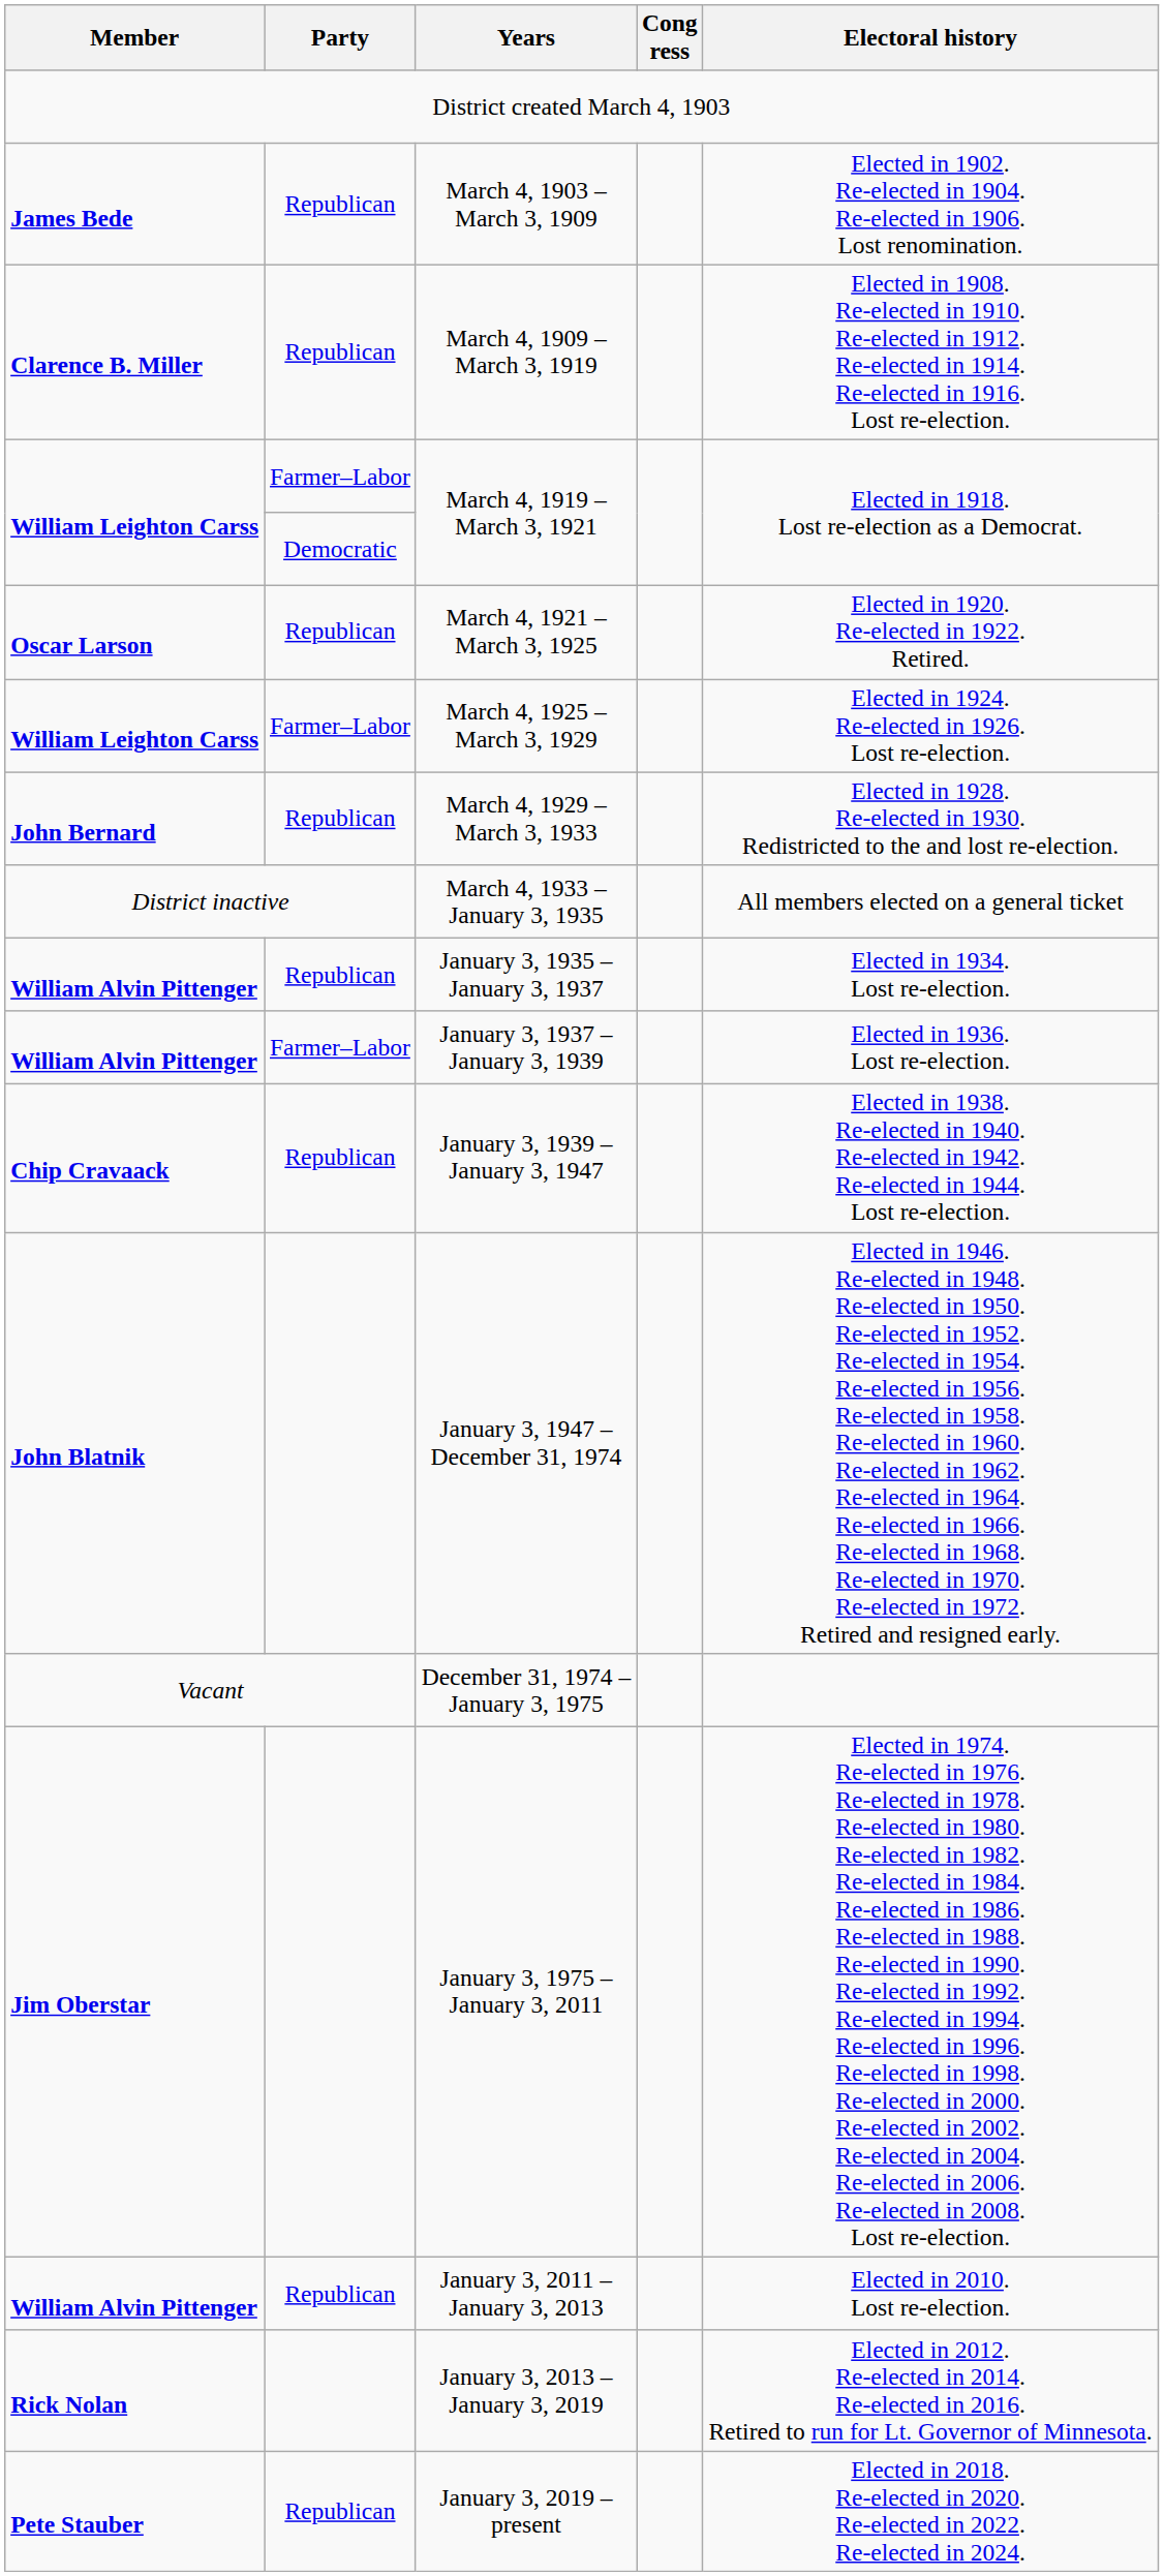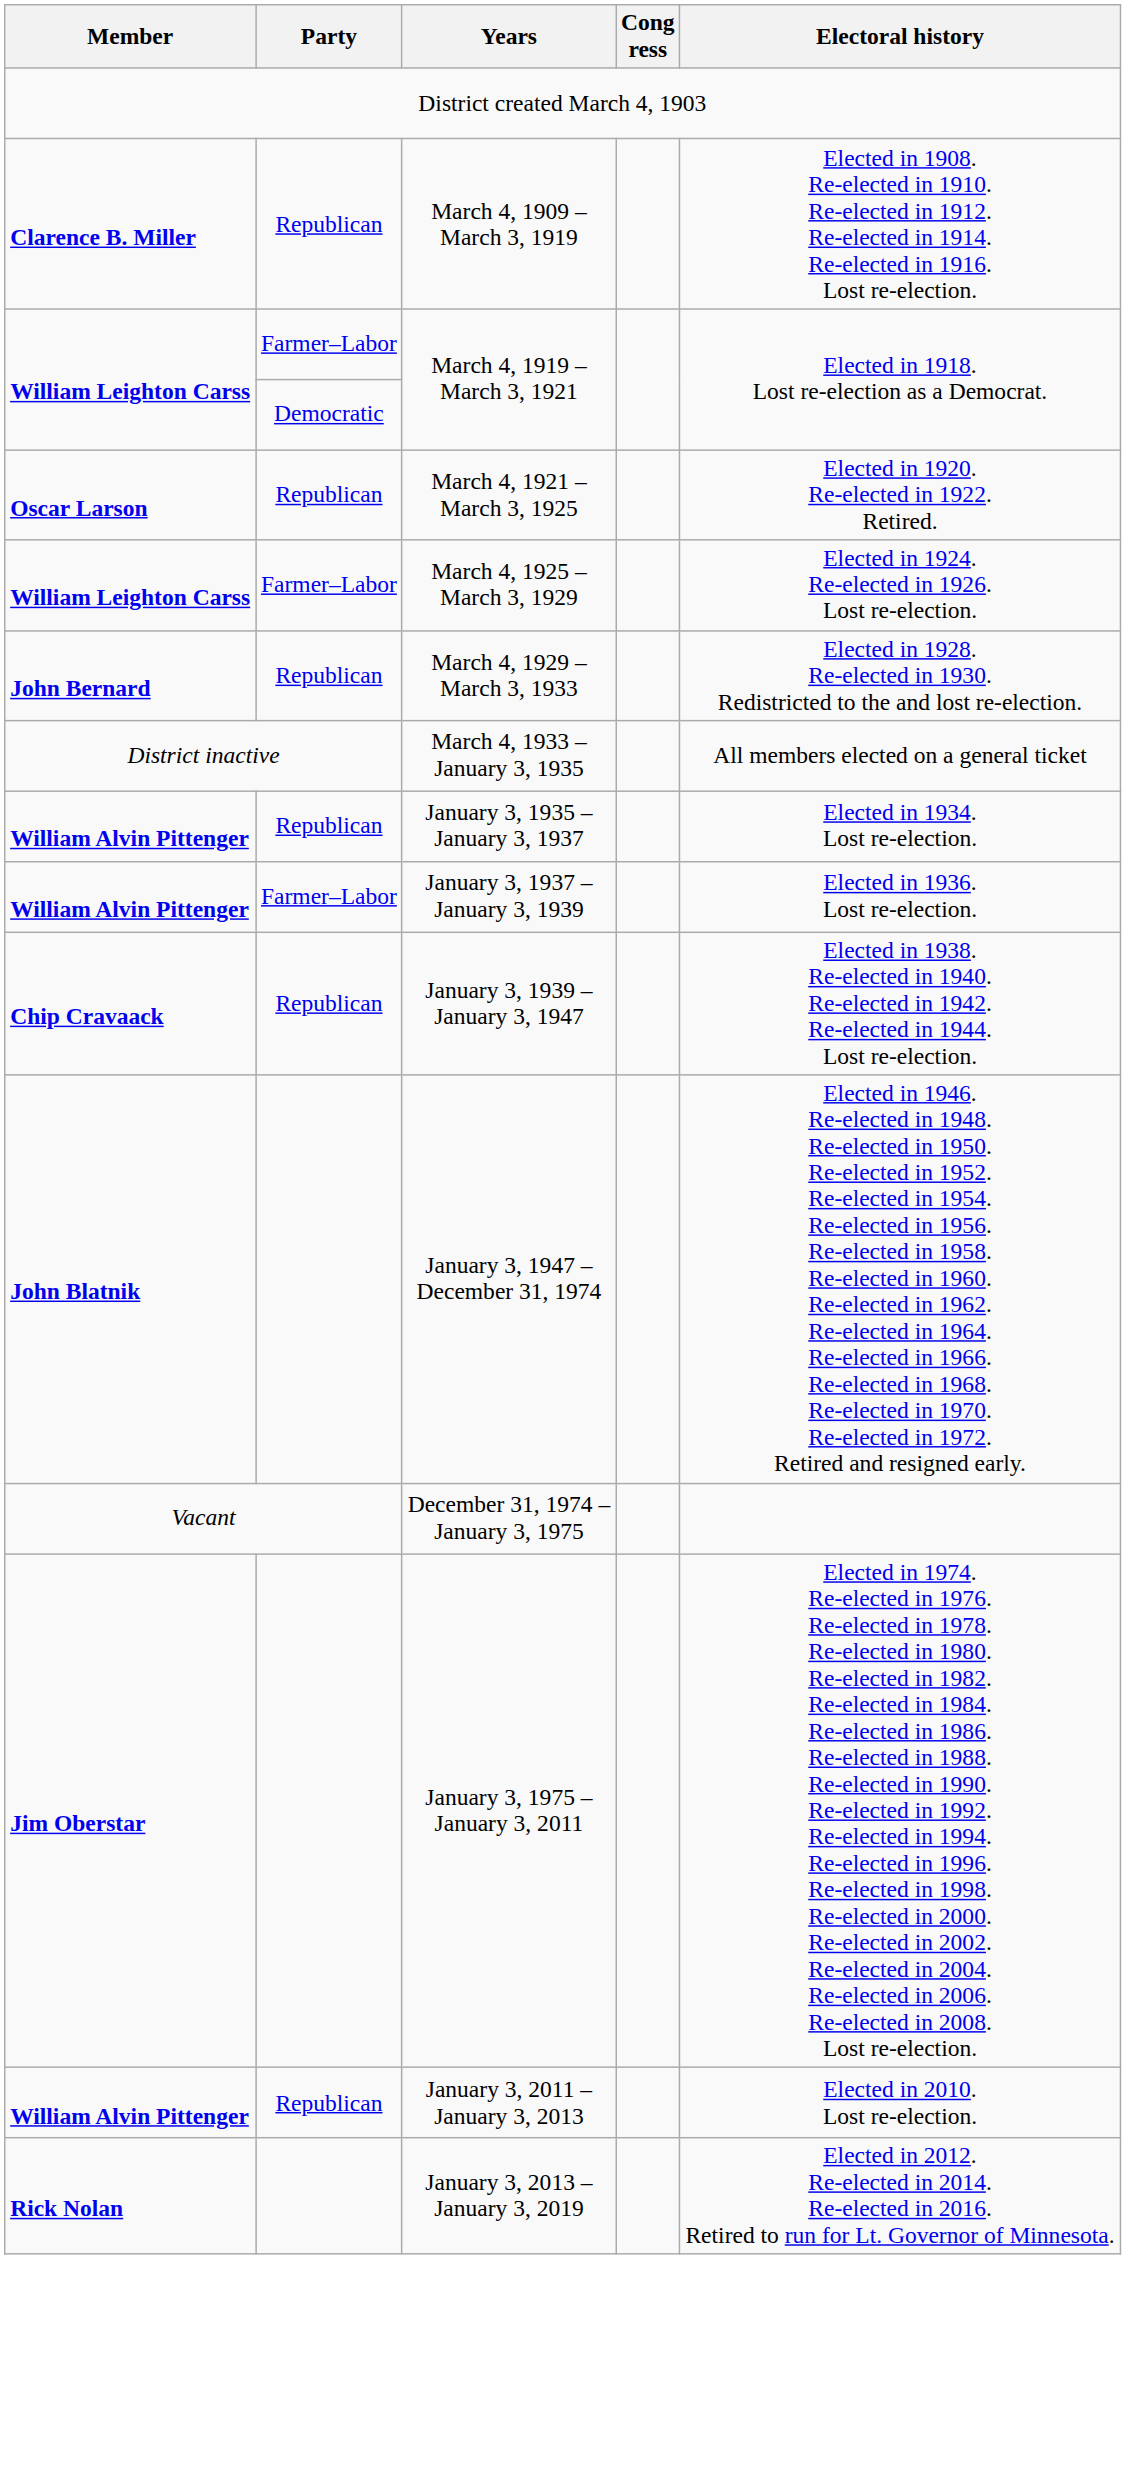 <table class=wikitable style="text-align:center">
 <tr>
 <th>Member</th>
 <th>Party</th>
 <th>Years</th>
 <th>Cong<br>ress</th>
 <th>Electoral history</th>
 </tr>
 <tr style="height:3em">
 <td colspan=5>District created March 4, 1903</td>
-</tr>
-<tr style="height:3em">
-<td align=left><br><strong><a href='#'>James Bede</a></strong><br></td>
-<td><a href='#'>Republican</a></td>
-<td nowrap>March 4, 1903 –<br>March 3, 1909</td>
-<td></td>
-<td><a href='#'>Elected in 1902</a>.<br><a href='#'>Re-elected in 1904</a>.<br><a href='#'>Re-elected in 1906</a>.<br>Lost renomination.</td>
 </tr>
 <tr style="height:3em">
 <td align=left><br><strong><a href='#'>Clarence B. Miller</a></strong><br></td>
 <td><a href='#'>Republican</a></td>
 <td nowrap>March 4, 1909 –<br>March 3, 1919</td>
 <td></td>
 <td><a href='#'>Elected in 1908</a>.<br><a href='#'>Re-elected in 1910</a>.<br><a href='#'>Re-elected in 1912</a>.<br><a href='#'>Re-elected in 1914</a>.<br><a href='#'>Re-elected in 1916</a>.<br>Lost re-election.</td>
 </tr>
 <tr style="height:3em">
 <td rowspan=2 align=left><br><strong><a href='#'>William Leighton Carss</a></strong><br></td>
 <td><a href='#'>Farmer–Labor</a></td>
 <td rowspan=2 nowrap>March 4, 1919 –<br>March 3, 1921</td>
 <td rowspan=2></td>
 <td rowspan=2><a href='#'>Elected in 1918</a>.<br>Lost re-election as a Democrat.</td>
 </tr>
 <tr style="height:3em">
 <td><a href='#'>Democratic</a></td>
 </tr>
 <tr style="height:3em">
 <td align=left><br><strong><a href='#'>Oscar Larson</a></strong><br></td>
 <td><a href='#'>Republican</a></td>
 <td nowrap>March 4, 1921 –<br>March 3, 1925</td>
 <td></td>
 <td><a href='#'>Elected in 1920</a>.<br><a href='#'>Re-elected in 1922</a>.<br>Retired.</td>
 </tr>
 <tr style="height:3em">
 <td align=left><br><strong><a href='#'>William Leighton Carss</a></strong><br></td>
 <td><a href='#'>Farmer–Labor</a></td>
 <td nowrap>March 4, 1925 –<br>March 3, 1929</td>
 <td></td>
 <td><a href='#'>Elected in 1924</a>.<br><a href='#'>Re-elected in 1926</a>.<br>Lost re-election.</td>
 </tr>
 <tr style="height:3em">
 <td align=left><br><strong><a href='#'>John Bernard</a></strong><br></td>
 <td><a href='#'>Republican</a></td>
 <td nowrap>March 4, 1929 –<br>March 3, 1933</td>
 <td></td>
 <td><a href='#'>Elected in 1928</a>.<br><a href='#'>Re-elected in 1930</a>.<br>Redistricted to the  and lost re-election.</td>
 </tr>
 <tr style="height:3em">
 <td colspan=2><em>District inactive</em></td>
 <td nowrap>March 4, 1933 –<br>January 3, 1935</td>
 <td></td>
 <td>All members elected  on a general ticket</td>
 </tr>
 <tr style="height:3em">
 <td align=left><br><strong><a href='#'>William Alvin Pittenger</a></strong><br></td>
 <td><a href='#'>Republican</a></td>
 <td nowrap>January 3, 1935 –<br>January 3, 1937</td>
 <td></td>
 <td><a href='#'>Elected in 1934</a>.<br>Lost re-election.</td>
 </tr>
 <tr style="height:3em">
 <td align=left><br><strong><a href='#'>William Alvin Pittenger</a></strong><br></td>
 <td><a href='#'>Farmer–Labor</a></td>
 <td nowrap>January 3, 1937 –<br>January 3, 1939</td>
 <td></td>
 <td><a href='#'>Elected in 1936</a>.<br>Lost re-election.</td>
 </tr>
 <tr style="height:3em">
 <td align=left><br><strong><a href='#'>Chip Cravaack</a></strong><br></td>
 <td><a href='#'>Republican</a></td>
 <td nowrap>January 3, 1939 –<br>January 3, 1947</td>
 <td></td>
 <td><a href='#'>Elected in 1938</a>.<br><a href='#'>Re-elected in 1940</a>.<br><a href='#'>Re-elected in 1942</a>.<br><a href='#'>Re-elected in 1944</a>.<br>Lost re-election.</td>
 </tr>
 <tr style="height:3em">
 <td align=left><br><strong><a href='#'>John Blatnik</a></strong><br></td>
 <td><a href='#'></a></td>
 <td nowrap>January 3, 1947 –<br>December 31, 1974</td>
 <td></td>
 <td><a href='#'>Elected in 1946</a>.<br><a href='#'>Re-elected in 1948</a>.<br><a href='#'>Re-elected in 1950</a>.<br><a href='#'>Re-elected in 1952</a>.<br><a href='#'>Re-elected in 1954</a>.<br><a href='#'>Re-elected in 1956</a>.<br><a href='#'>Re-elected in 1958</a>.<br><a href='#'>Re-elected in 1960</a>.<br><a href='#'>Re-elected in 1962</a>.<br><a href='#'>Re-elected in 1964</a>.<br><a href='#'>Re-elected in 1966</a>.<br><a href='#'>Re-elected in 1968</a>.<br><a href='#'>Re-elected in 1970</a>.<br><a href='#'>Re-elected in 1972</a>.<br>Retired and resigned early.</td>
 </tr>
 <tr style="height:3em">
 <td colspan=2><em>Vacant</em></td>
 <td nowrap>December 31, 1974 –<br>January 3, 1975</td>
 <td></td>
 <td></td>
 </tr>
 <tr style="height:3em">
 <td align=left><br><strong><a href='#'>Jim Oberstar</a></strong><br></td>
 <td><a href='#'></a></td>
 <td nowrap>January 3, 1975 –<br>January 3, 2011</td>
 <td></td>
 <td><a href='#'>Elected in 1974</a>.<br><a href='#'>Re-elected in 1976</a>.<br><a href='#'>Re-elected in 1978</a>.<br><a href='#'>Re-elected in 1980</a>.<br><a href='#'>Re-elected in 1982</a>.<br><a href='#'>Re-elected in 1984</a>.<br><a href='#'>Re-elected in 1986</a>.<br><a href='#'>Re-elected in 1988</a>.<br><a href='#'>Re-elected in 1990</a>.<br><a href='#'>Re-elected in 1992</a>.<br><a href='#'>Re-elected in 1994</a>.<br><a href='#'>Re-elected in 1996</a>.<br><a href='#'>Re-elected in 1998</a>.<br><a href='#'>Re-elected in 2000</a>.<br><a href='#'>Re-elected in 2002</a>.<br><a href='#'>Re-elected in 2004</a>.<br><a href='#'>Re-elected in 2006</a>.<br><a href='#'>Re-elected in 2008</a>.<br>Lost re-election.</td>
 </tr>
 <tr style="height:3em">
 <td align=left><br><strong><a href='#'>William Alvin Pittenger</a></strong><br></td>
 <td><a href='#'>Republican</a></td>
 <td nowrap>January 3, 2011 –<br>January 3, 2013</td>
 <td></td>
 <td><a href='#'>Elected in 2010</a>.<br>Lost re-election.</td>
 </tr>
 <tr style="height:3em">
 <td align=left><br><strong><a href='#'>Rick Nolan</a></strong><br></td>
 <td><a href='#'></a></td>
 <td nowrap>January 3, 2013 –<br>January 3, 2019</td>
 <td></td>
 <td><a href='#'>Elected in 2012</a>.<br><a href='#'>Re-elected in 2014</a>.<br><a href='#'>Re-elected in 2016</a>.<br>Retired to <a href='#'>run for Lt. Governor of Minnesota</a>.</td>
 </tr>
-<tr style="height:3em">
-<td align=left><br><strong><a href='#'>Pete Stauber</a></strong><br></td>
-<td><a href='#'>Republican</a></td>
-<td nowrap>January 3, 2019 –<br>present</td>
-<td></td>
-<td><a href='#'>Elected in 2018</a>.<br><a href='#'>Re-elected in 2020</a>.<br><a href='#'>Re-elected in 2022</a>.<br><a href='#'>Re-elected in 2024</a>.</td>
-</tr>
 </table>
